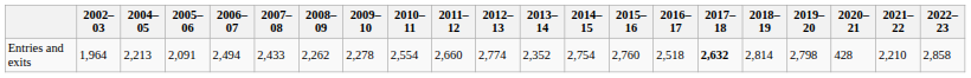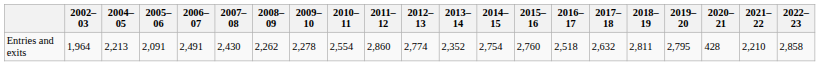 <table class="wikitable">
 <tr>
 <th></th>
 <th>2002–03</th>
 <th>2004–05</th>
 <th>2005–06</th>
 <th>2006–07</th>
 <th>2007–08</th>
 <th>2008–09</th>
 <th>2009–10</th>
 <th>2010–11</th>
 <th>2011–12</th>
 <th>2012–13</th>
 <th>2013–14</th>
 <th>2014–15</th>
 <th>2015–16</th>
 <th>2016–17</th>
 <th>2017–18</th>
 <th>2018–19</th>
 <th>2019–20</th>
 <th>2020–21</th>
 <th>2021–22</th>
 <th>2022–23</th>
 </tr>
 <tr>
 <td>Entries and exits</td>
 <td>1,964</td>
 <td>2,213</td>
 <td>2,091</td>
-<td>2,494</td>
-<td>2,433</td>
+<td>2,491</td>
+<td>2,430</td>
 <td>2,262</td>
 <td>2,278</td>
 <td>2,554</td>
-<td>2,660</td>
+<td>2,860</td>
 <td>2,774</td>
 <td>2,352</td>
 <td>2,754</td>
 <td>2,760</td>
 <td>2,518</td>
-<td><strong>2,632</strong></td>
-<td>2,814</td>
-<td>2,798</td>
+<td>2,632</td>
+<td>2,811</td>
+<td>2,795</td>
 <td>428</td>
 <td>2,210</td>
 <td>2,858</td>
 </tr>
 </table>
